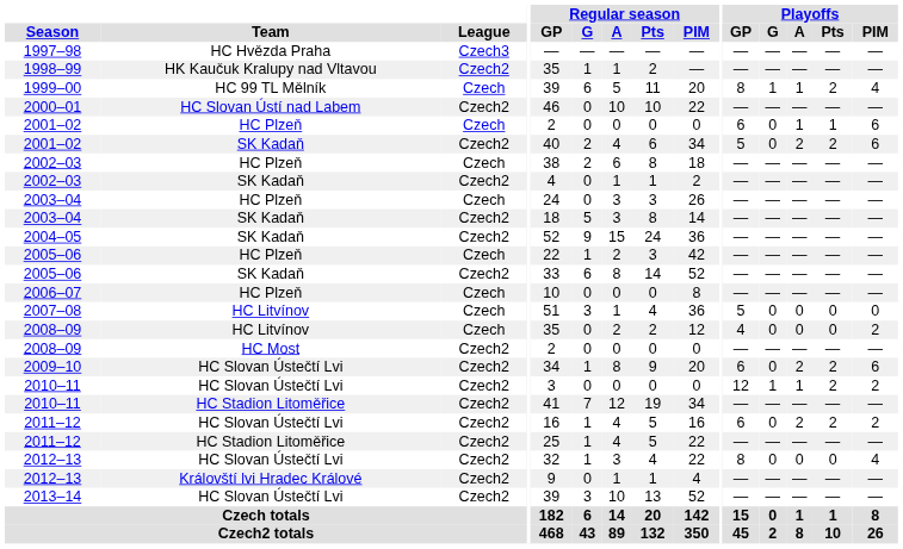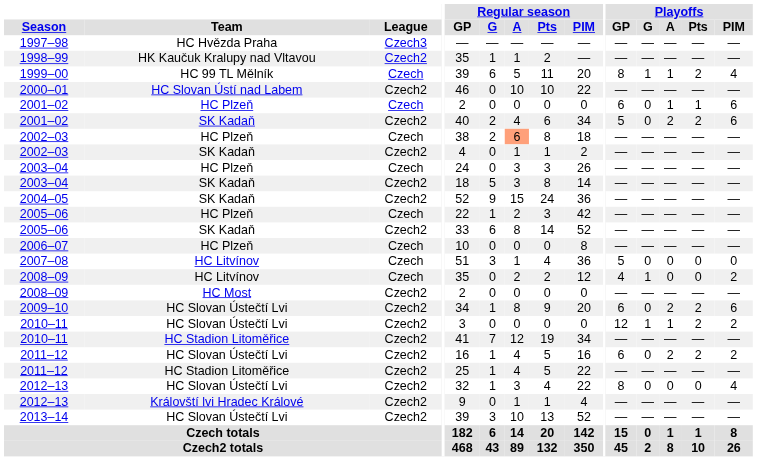 <table border="0" cellpadding="1" cellspacing="0" style="text-align:center; width:60em">
 <tr bgcolor="#e0e0e0">
 <th colspan="3" bgcolor="#ffffff"></th>
 <th rowspan="99" bgcolor="#ffffff"></th>
 <th colspan="5"><a href='#'>Regular season</a></th>
 <th rowspan="99" bgcolor="#ffffff"></th>
 <th colspan="5"><a href='#'>Playoffs</a></th>
 </tr>
 <tr bgcolor="#e0e0e0">
 <th><a href='#'>Season</a></th>
 <th>Team</th>
 <th>League</th>
 <th>GP</th>
 <th><a href='#'>G</a></th>
 <th><a href='#'>A</a></th>
 <th><a href='#'>Pts</a></th>
 <th><a href='#'>PIM</a></th>
 <th>GP</th>
 <th>G</th>
 <th>A</th>
 <th>Pts</th>
 <th>PIM</th>
 </tr>
 <tr>
 <td><a href='#'>1997–98</a></td>
 <td>HC Hvězda Praha</td>
 <td><a href='#'>Czech3</a></td>
 <td>—</td>
 <td>—</td>
 <td>—</td>
 <td>—</td>
 <td>—</td>
 <td>—</td>
 <td>—</td>
 <td>—</td>
 <td>—</td>
 <td>—</td>
 </tr>
 <tr bgcolor="#f0f0f0">
 <td><a href='#'>1998–99</a></td>
 <td>HK Kaučuk Kralupy nad Vltavou</td>
 <td><a href='#'>Czech2</a></td>
 <td>35</td>
 <td>1</td>
 <td>1</td>
 <td>2</td>
 <td>—</td>
 <td>—</td>
 <td>—</td>
 <td>—</td>
 <td>—</td>
 <td>—</td>
 </tr>
 <tr>
 <td><a href='#'>1999–00</a></td>
 <td>HC 99 TL Mělník</td>
 <td><a href='#'>Czech</a></td>
 <td>39</td>
 <td>6</td>
 <td>5</td>
 <td>11</td>
 <td>20</td>
 <td>8</td>
 <td>1</td>
 <td>1</td>
 <td>2</td>
 <td>4</td>
 </tr>
 <tr bgcolor="#f0f0f0">
 <td><a href='#'>2000–01</a></td>
 <td><a href='#'>HC Slovan Ústí nad Labem</a></td>
 <td>Czech2</td>
 <td>46</td>
 <td>0</td>
 <td>10</td>
 <td>10</td>
 <td>22</td>
 <td>—</td>
 <td>—</td>
 <td>—</td>
 <td>—</td>
 <td>—</td>
 </tr>
 <tr>
 <td><a href='#'>2001–02</a></td>
 <td><a href='#'>HC Plzeň</a></td>
 <td><a href='#'>Czech</a></td>
 <td>2</td>
 <td>0</td>
 <td>0</td>
 <td>0</td>
 <td>0</td>
 <td>6</td>
 <td>0</td>
 <td>1</td>
 <td>1</td>
 <td>6</td>
 </tr>
 <tr bgcolor="#f0f0f0">
 <td><a href='#'>2001–02</a></td>
 <td><a href='#'>SK Kadaň</a></td>
 <td>Czech2</td>
 <td>40</td>
 <td>2</td>
 <td>4</td>
 <td>6</td>
 <td>34</td>
 <td>5</td>
 <td>0</td>
 <td>2</td>
 <td>2</td>
 <td>6</td>
 </tr>
 <tr>
 <td><a href='#'>2002–03</a></td>
 <td>HC Plzeň</td>
 <td>Czech</td>
 <td>38</td>
 <td>2</td>
-<td>6</td>
+<td style="background: lightsalmon;">6</td>
 <td>8</td>
 <td>18</td>
 <td>—</td>
 <td>—</td>
 <td>—</td>
 <td>—</td>
 <td>—</td>
 </tr>
 <tr bgcolor="#f0f0f0">
 <td><a href='#'>2002–03</a></td>
 <td>SK Kadaň</td>
 <td>Czech2</td>
 <td>4</td>
 <td>0</td>
 <td>1</td>
 <td>1</td>
 <td>2</td>
 <td>—</td>
 <td>—</td>
 <td>—</td>
 <td>—</td>
 <td>—</td>
 </tr>
 <tr>
 <td><a href='#'>2003–04</a></td>
 <td>HC Plzeň</td>
 <td>Czech</td>
 <td>24</td>
 <td>0</td>
 <td>3</td>
 <td>3</td>
 <td>26</td>
 <td>—</td>
 <td>—</td>
 <td>—</td>
 <td>—</td>
 <td>—</td>
 </tr>
 <tr bgcolor="#f0f0f0">
 <td><a href='#'>2003–04</a></td>
 <td>SK Kadaň</td>
 <td>Czech2</td>
 <td>18</td>
 <td>5</td>
 <td>3</td>
 <td>8</td>
 <td>14</td>
 <td>—</td>
 <td>—</td>
 <td>—</td>
 <td>—</td>
 <td>—</td>
 </tr>
 <tr>
 <td><a href='#'>2004–05</a></td>
 <td>SK Kadaň</td>
 <td>Czech2</td>
 <td>52</td>
 <td>9</td>
 <td>15</td>
 <td>24</td>
 <td>36</td>
 <td>—</td>
 <td>—</td>
 <td>—</td>
 <td>—</td>
 <td>—</td>
 </tr>
 <tr bgcolor="#f0f0f0">
 <td><a href='#'>2005–06</a></td>
 <td>HC Plzeň</td>
 <td>Czech</td>
 <td>22</td>
 <td>1</td>
 <td>2</td>
 <td>3</td>
 <td>42</td>
 <td>—</td>
 <td>—</td>
 <td>—</td>
 <td>—</td>
 <td>—</td>
 </tr>
 <tr>
 <td><a href='#'>2005–06</a></td>
 <td>SK Kadaň</td>
 <td>Czech2</td>
 <td>33</td>
 <td>6</td>
 <td>8</td>
 <td>14</td>
 <td>52</td>
 <td>—</td>
 <td>—</td>
 <td>—</td>
 <td>—</td>
 <td>—</td>
 </tr>
 <tr bgcolor="#f0f0f0">
 <td><a href='#'>2006–07</a></td>
 <td>HC Plzeň</td>
 <td>Czech</td>
 <td>10</td>
 <td>0</td>
 <td>0</td>
 <td>0</td>
 <td>8</td>
 <td>—</td>
 <td>—</td>
 <td>—</td>
 <td>—</td>
 <td>—</td>
 </tr>
 <tr>
 <td><a href='#'>2007–08</a></td>
 <td><a href='#'>HC Litvínov</a></td>
 <td>Czech</td>
 <td>51</td>
 <td>3</td>
 <td>1</td>
 <td>4</td>
 <td>36</td>
 <td>5</td>
 <td>0</td>
 <td>0</td>
 <td>0</td>
 <td>0</td>
 </tr>
 <tr bgcolor="#f0f0f0">
 <td><a href='#'>2008–09</a></td>
 <td>HC Litvínov</td>
 <td>Czech</td>
 <td>35</td>
 <td>0</td>
 <td>2</td>
 <td>2</td>
 <td>12</td>
 <td>4</td>
-<td>0</td>
+<td>1</td>
 <td>0</td>
 <td>0</td>
 <td>2</td>
 </tr>
 <tr>
 <td><a href='#'>2008–09</a></td>
 <td><a href='#'>HC Most</a></td>
 <td>Czech2</td>
 <td>2</td>
 <td>0</td>
 <td>0</td>
 <td>0</td>
 <td>0</td>
 <td>—</td>
 <td>—</td>
 <td>—</td>
 <td>—</td>
 <td>—</td>
 </tr>
 <tr bgcolor="#f0f0f0">
 <td><a href='#'>2009–10</a></td>
 <td>HC Slovan Ústečtí Lvi</td>
 <td>Czech2</td>
 <td>34</td>
 <td>1</td>
 <td>8</td>
 <td>9</td>
 <td>20</td>
 <td>6</td>
 <td>0</td>
 <td>2</td>
 <td>2</td>
 <td>6</td>
 </tr>
 <tr>
 <td><a href='#'>2010–11</a></td>
 <td>HC Slovan Ústečtí Lvi</td>
 <td>Czech2</td>
 <td>3</td>
 <td>0</td>
 <td>0</td>
 <td>0</td>
 <td>0</td>
 <td>12</td>
 <td>1</td>
 <td>1</td>
 <td>2</td>
 <td>2</td>
 </tr>
 <tr bgcolor="#f0f0f0">
 <td><a href='#'>2010–11</a></td>
 <td><a href='#'>HC Stadion Litoměřice</a></td>
 <td>Czech2</td>
 <td>41</td>
 <td>7</td>
 <td>12</td>
 <td>19</td>
 <td>34</td>
 <td>—</td>
 <td>—</td>
 <td>—</td>
 <td>—</td>
 <td>—</td>
 </tr>
 <tr>
 <td><a href='#'>2011–12</a></td>
 <td>HC Slovan Ústečtí Lvi</td>
 <td>Czech2</td>
 <td>16</td>
 <td>1</td>
 <td>4</td>
 <td>5</td>
 <td>16</td>
 <td>6</td>
 <td>0</td>
 <td>2</td>
 <td>2</td>
 <td>2</td>
 </tr>
 <tr bgcolor="#f0f0f0">
 <td><a href='#'>2011–12</a></td>
 <td>HC Stadion Litoměřice</td>
 <td>Czech2</td>
 <td>25</td>
 <td>1</td>
 <td>4</td>
 <td>5</td>
 <td>22</td>
 <td>—</td>
 <td>—</td>
 <td>—</td>
 <td>—</td>
 <td>—</td>
 </tr>
 <tr>
 <td><a href='#'>2012–13</a></td>
 <td>HC Slovan Ústečtí Lvi</td>
 <td>Czech2</td>
 <td>32</td>
 <td>1</td>
 <td>3</td>
 <td>4</td>
 <td>22</td>
 <td>8</td>
 <td>0</td>
 <td>0</td>
 <td>0</td>
 <td>4</td>
 </tr>
 <tr bgcolor="#f0f0f0">
 <td><a href='#'>2012–13</a></td>
 <td><a href='#'>Královští lvi Hradec Králové</a></td>
 <td>Czech2</td>
 <td>9</td>
 <td>0</td>
 <td>1</td>
 <td>1</td>
 <td>4</td>
 <td>—</td>
 <td>—</td>
 <td>—</td>
 <td>—</td>
 <td>—</td>
 </tr>
 <tr>
 <td><a href='#'>2013–14</a></td>
 <td>HC Slovan Ústečtí Lvi</td>
 <td>Czech2</td>
 <td>39</td>
 <td>3</td>
 <td>10</td>
 <td>13</td>
 <td>52</td>
 <td>—</td>
 <td>—</td>
 <td>—</td>
 <td>—</td>
 <td>—</td>
 </tr>
 <tr>
 </tr>
 <tr ALIGN="center" bgcolor="#e0e0e0">
 <th colspan="3">Czech totals</th>
 <th ALIGN="center">182</th>
 <th ALIGN="center">6</th>
 <th ALIGN="center">14</th>
 <th ALIGN="center">20</th>
 <th ALIGN="center">142</th>
 <th ALIGN="center">15</th>
 <th ALIGN="center">0</th>
 <th ALIGN="center">1</th>
 <th ALIGN="center">1</th>
 <th ALIGN="center">8</th>
 </tr>
 <tr>
 </tr>
 <tr ALIGN="center" bgcolor="#e0e0e0">
 <th colspan="3">Czech2 totals</th>
 <th ALIGN="center">468</th>
 <th ALIGN="center">43</th>
 <th ALIGN="center">89</th>
 <th ALIGN="center">132</th>
 <th ALIGN="center">350</th>
 <th ALIGN="center">45</th>
 <th ALIGN="center">2</th>
 <th ALIGN="center">8</th>
 <th ALIGN="center">10</th>
 <th ALIGN="center">26</th>
 </tr>
 </table>
